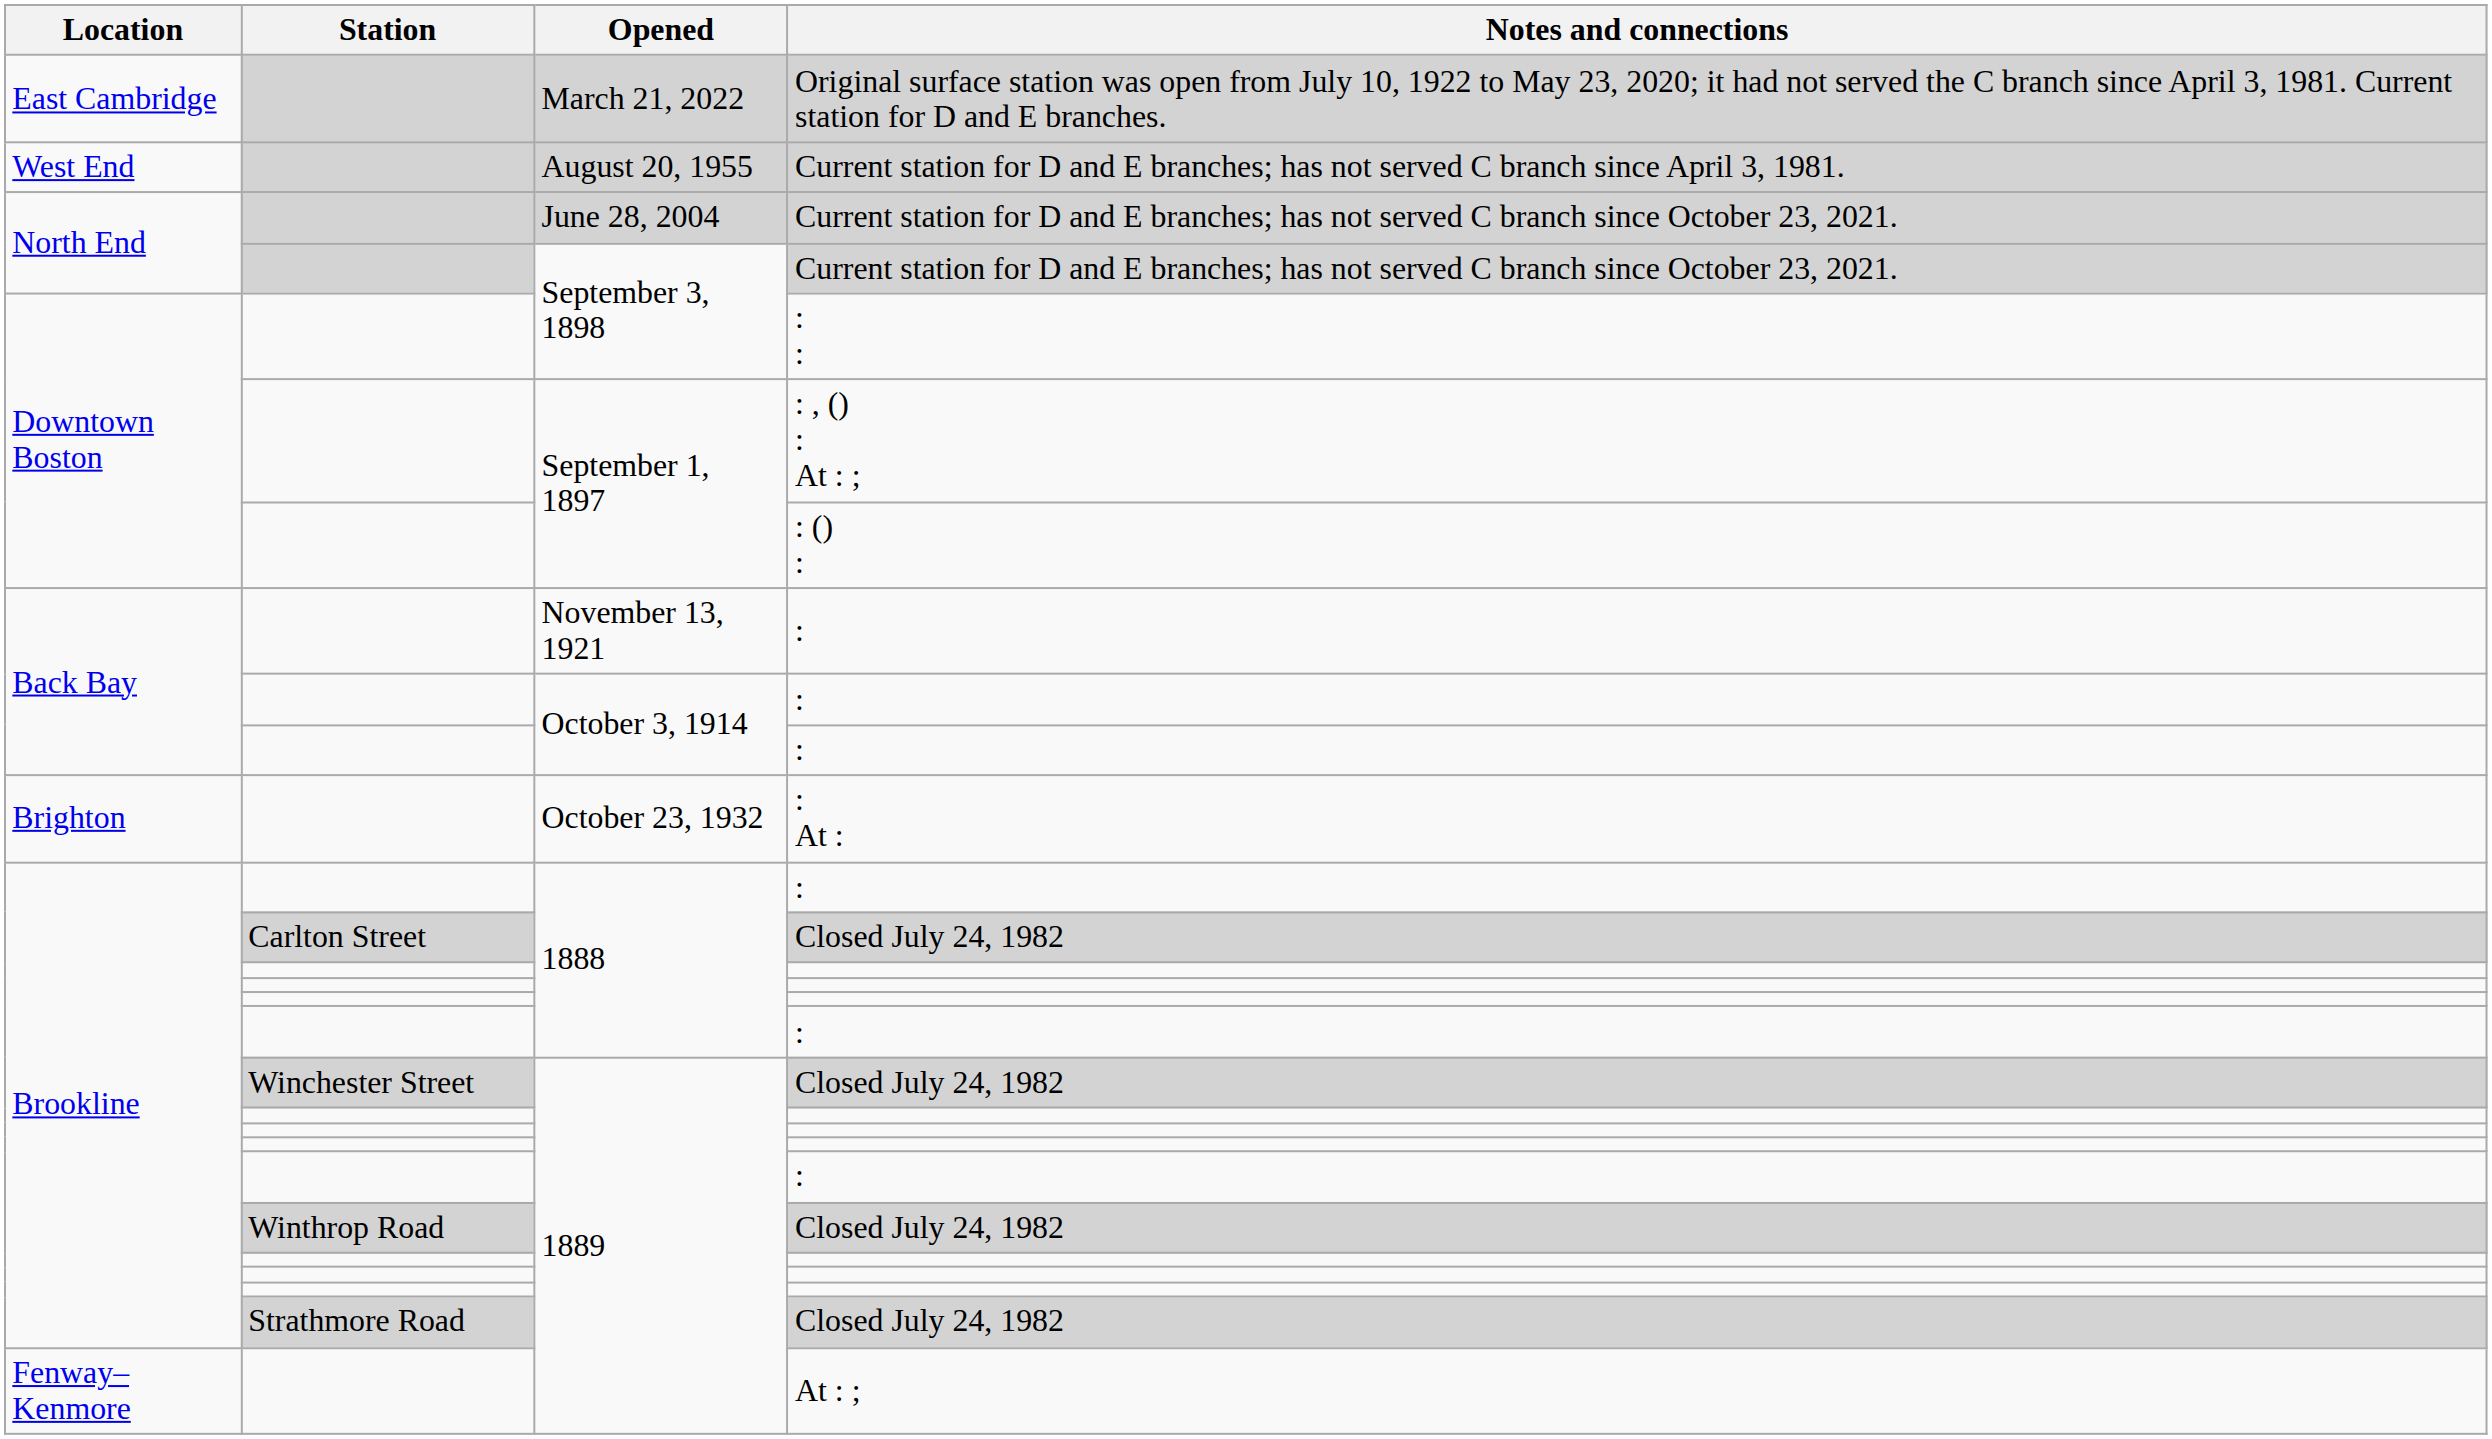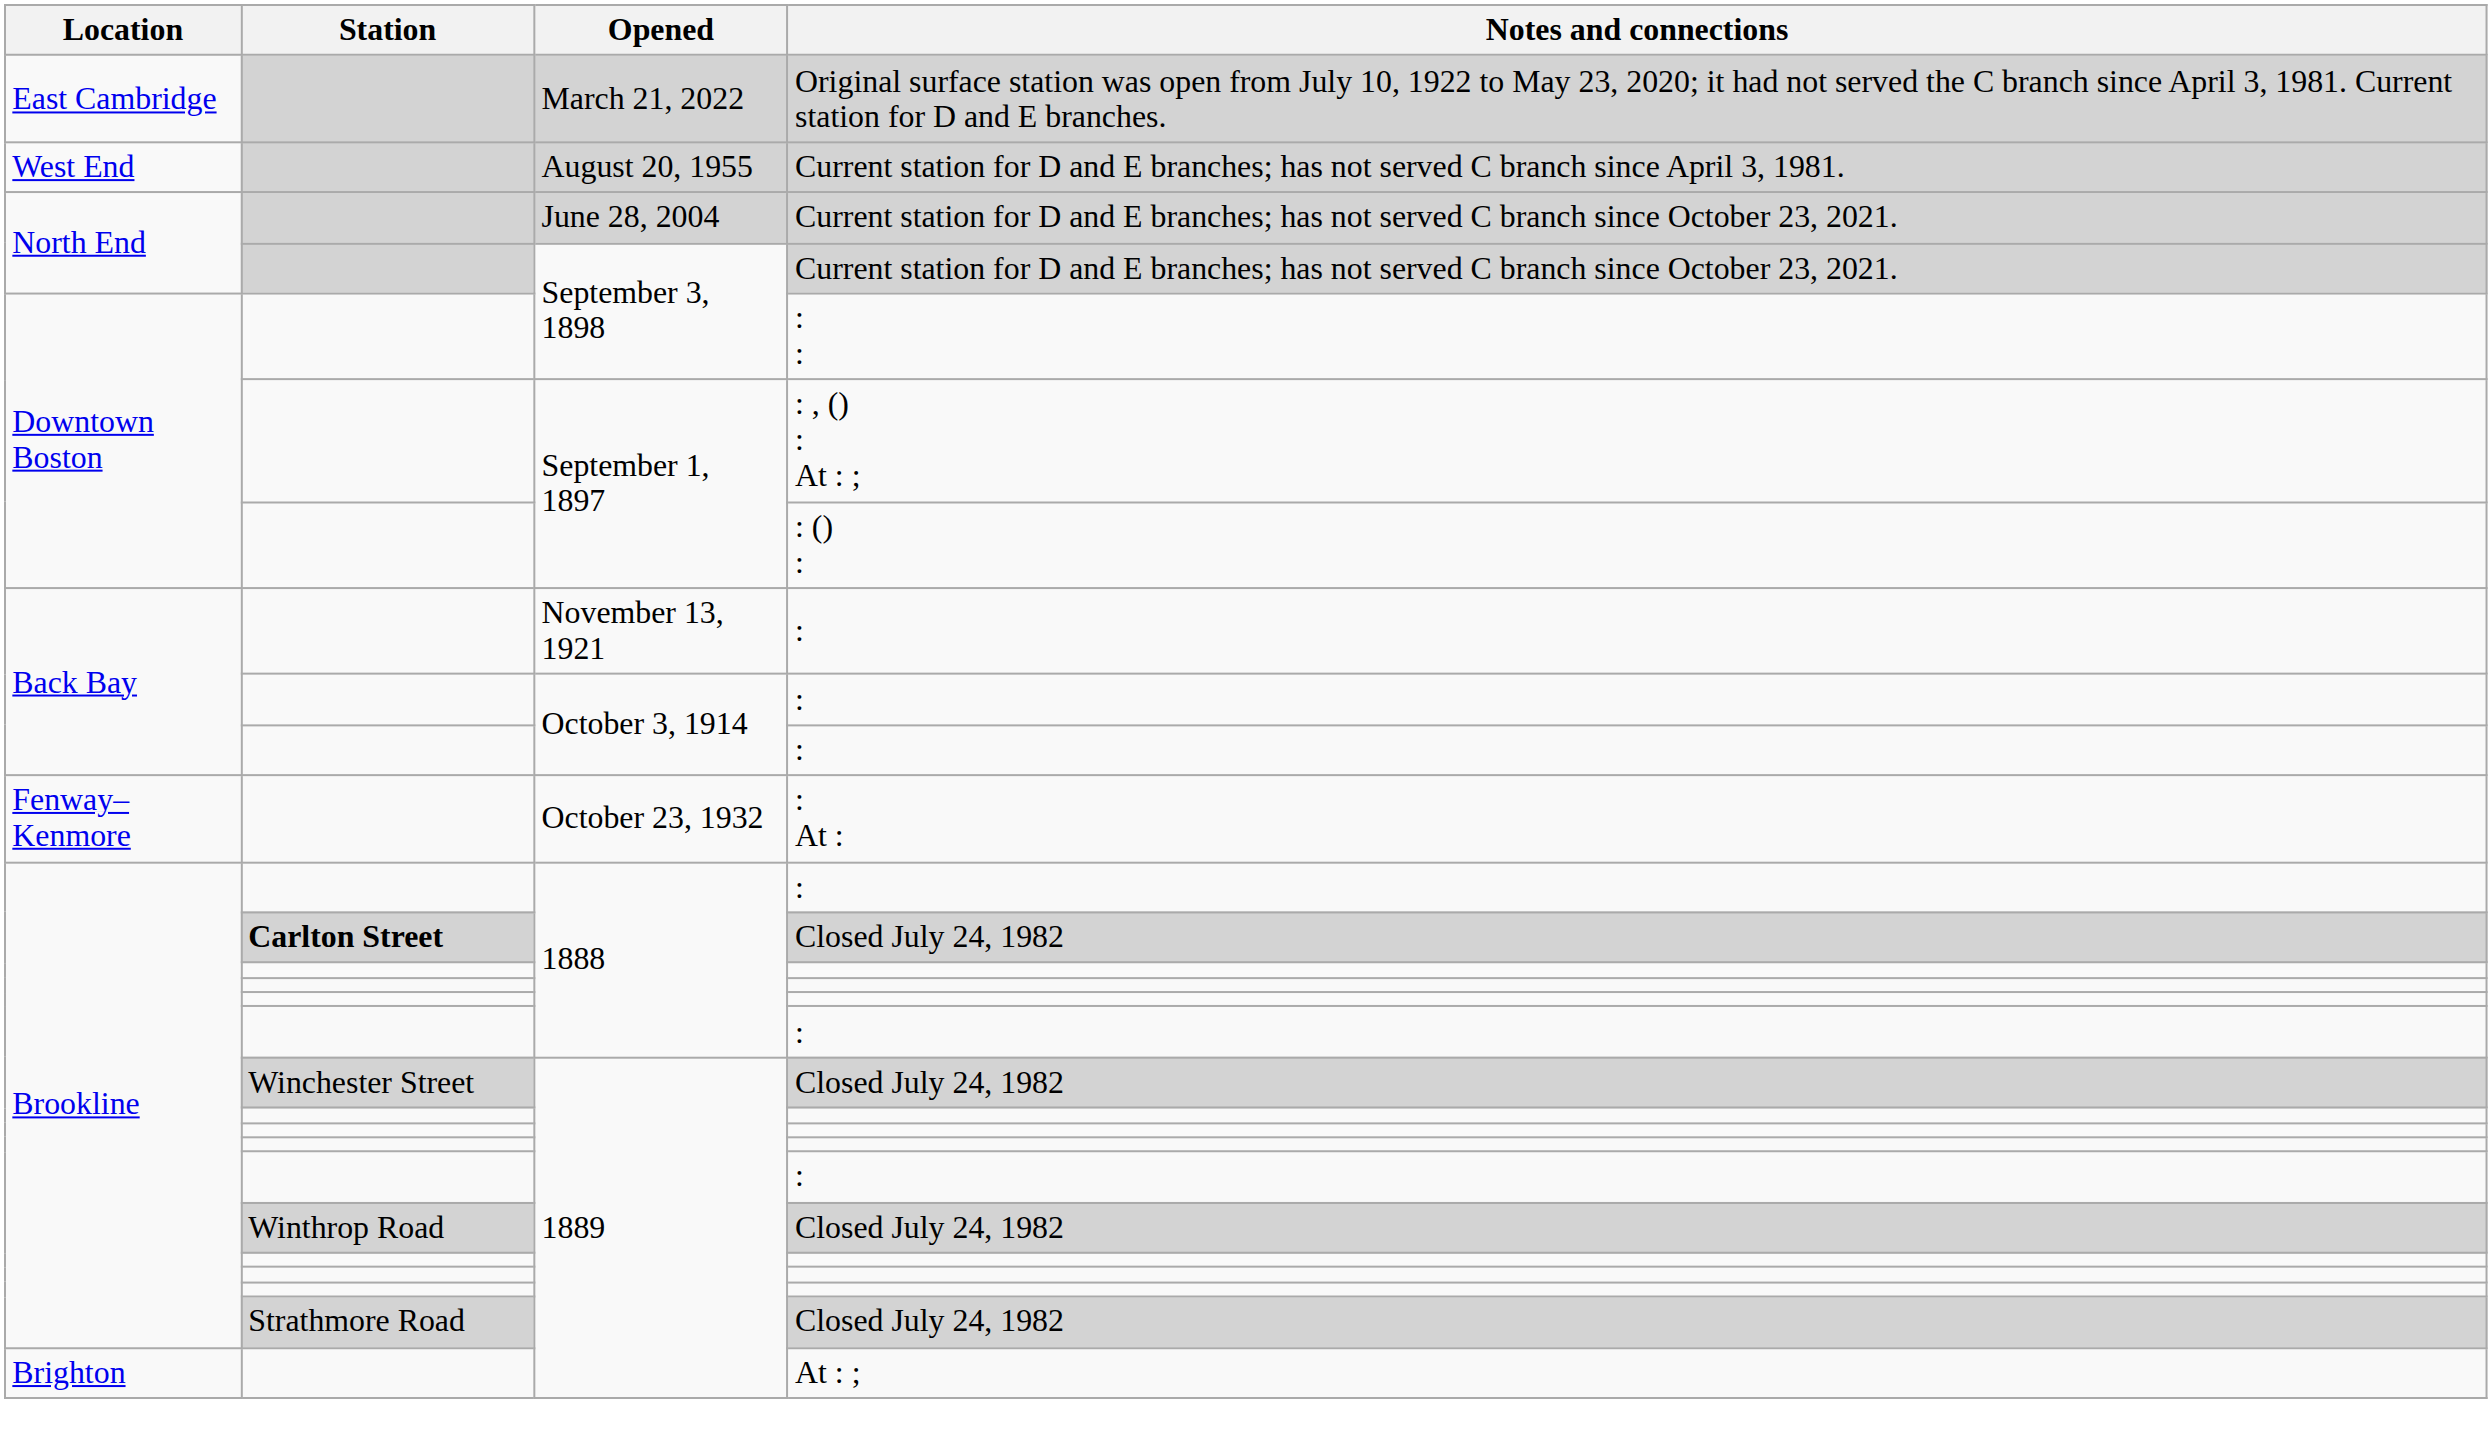 <table class="wikitable">
 <tr>
 <th>Location</th>
 <th scope=col width="140px">Station</th>
 <th scope=col width="120px">Opened</th>
 <th>Notes and connections</th>
 </tr>
 <tr>
 <td><a href='#'>East Cambridge</a></td>
 <td bgcolor=lightgray> </td>
 <td bgcolor=lightgray>March 21, 2022</td>
 <td bgcolor=lightgray>Original surface station was open from July 10, 1922 to May 23, 2020; it had not served the C branch since April 3, 1981. Current station for D and E branches.</td>
 </tr>
 <tr>
 <td><a href='#'>West End</a></td>
 <td bgcolor=lightgray> </td>
 <td bgcolor=lightgray>August 20, 1955</td>
 <td bgcolor=lightgray>Current station for D and E branches; has not served C branch since April 3, 1981.</td>
 </tr>
 <tr>
 <td rowspan=2><a href='#'>North End</a></td>
 <td bgcolor=lightgray> </td>
 <td bgcolor=lightgray>June 28, 2004</td>
 <td bgcolor=lightgray>Current station for D and E branches; has not served C branch since October 23, 2021.</td>
 </tr>
 <tr>
 <td bgcolor=lightgray> </td>
 <td rowspan=2>September 3, 1898</td>
 <td bgcolor=lightgray>Current station for D and E branches; has not served C branch since October 23, 2021.</td>
 </tr>
 <tr>
 <td rowspan=3><a href='#'>Downtown Boston</a></td>
 <td> </td>
 <td>: <br>: </td>
 </tr>
 <tr>
 <td> </td>
 <td rowspan=2>September 1, 1897</td>
 <td>: ,  ()<br>: <br>At :  ;  </td>
 </tr>
 <tr>
 <td></td>
 <td>:  ()<br>: </td>
 </tr>
 <tr>
 <td rowspan=3><a href='#'>Back Bay</a></td>
 <td> </td>
 <td>November 13, 1921</td>
 <td>: </td>
 </tr>
 <tr>
 <td> </td>
 <td rowspan=2>October 3, 1914</td>
 <td>: </td>
 </tr>
 <tr>
 <td></td>
 <td>: </td>
 </tr>
 <tr>
-<td><a href='#'>Brighton</a></td>
+<td><a href='#'>Fenway–Kenmore</a></td>
 <td> </td>
 <td>October 23, 1932</td>
 <td>: <br>At :<br></td>
 </tr>
 <tr>
 <td rowspan=16><a href='#'>Brookline</a></td>
 <td> </td>
 <td rowspan=6>1888</td>
 <td>: </td>
 </tr>
 <tr>
-<td bgcolor=lightgray>Carlton Street</td>
+<td bgcolor=lightgray><strong>Carlton Street</strong></td>
 <td bgcolor=lightgray>Closed July 24, 1982</td>
 </tr>
 <tr>
 <td></td>
 <td></td>
 </tr>
 <tr>
 <td></td>
 <td></td>
 </tr>
 <tr>
 <td></td>
 <td></td>
 </tr>
 <tr>
 <td> </td>
 <td>: </td>
 </tr>
 <tr>
 <td bgcolor=lightgray>Winchester Street</td>
 <td rowspan=11>1889</td>
 <td bgcolor=lightgray>Closed July 24, 1982</td>
 </tr>
 <tr>
 <td></td>
 <td></td>
 </tr>
 <tr>
 <td></td>
 <td></td>
 </tr>
 <tr>
 <td></td>
 <td></td>
 </tr>
 <tr>
 <td> </td>
 <td>: </td>
 </tr>
 <tr>
 <td bgcolor=lightgray>Winthrop Road</td>
 <td bgcolor=lightgray>Closed July 24, 1982</td>
 </tr>
 <tr>
 <td></td>
 <td></td>
 </tr>
 <tr>
 <td></td>
 <td></td>
 </tr>
 <tr>
 <td></td>
 <td></td>
 </tr>
 <tr>
 <td bgcolor=lightgray>Strathmore Road</td>
 <td bgcolor=lightgray>Closed July 24, 1982</td>
 </tr>
 <tr>
-<td><a href='#'>Fenway–Kenmore</a></td>
+<td><a href='#'>Brighton</a></td>
 <td> </td>
 <td>At :  ;  </td>
 </tr>
 </table>
